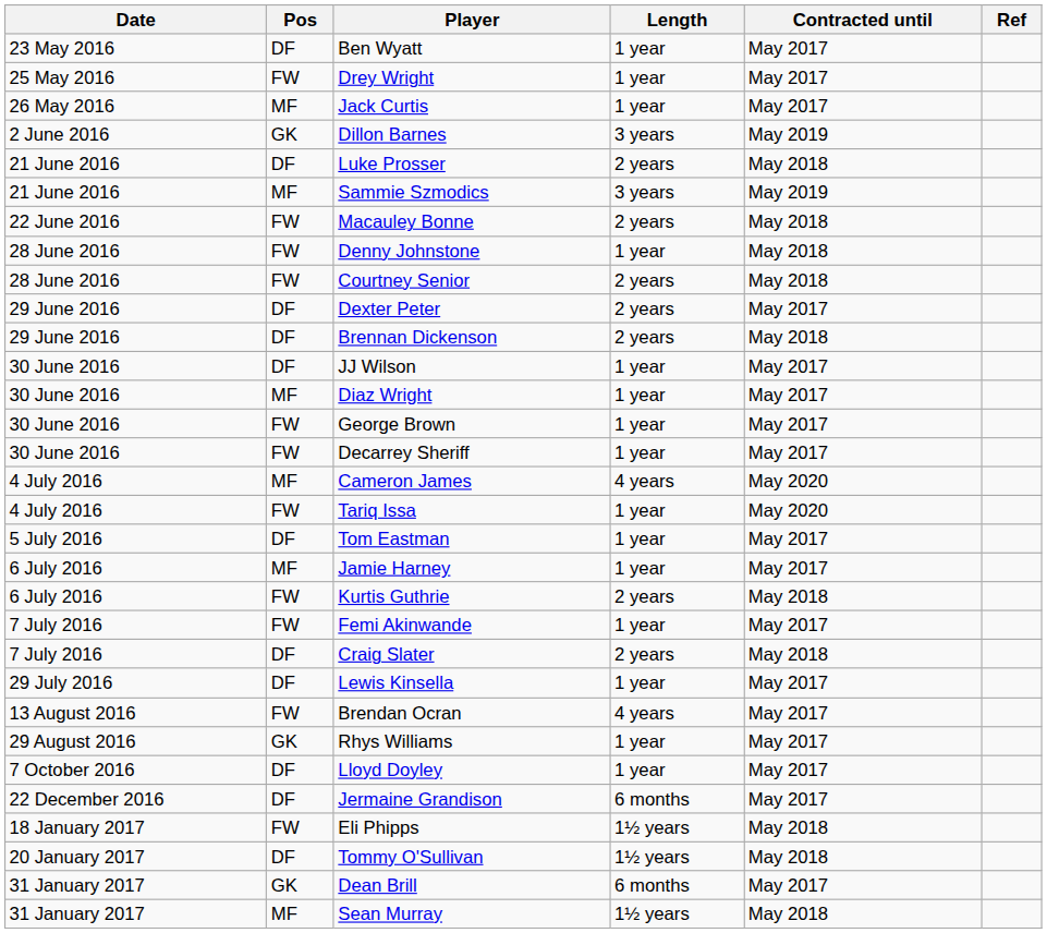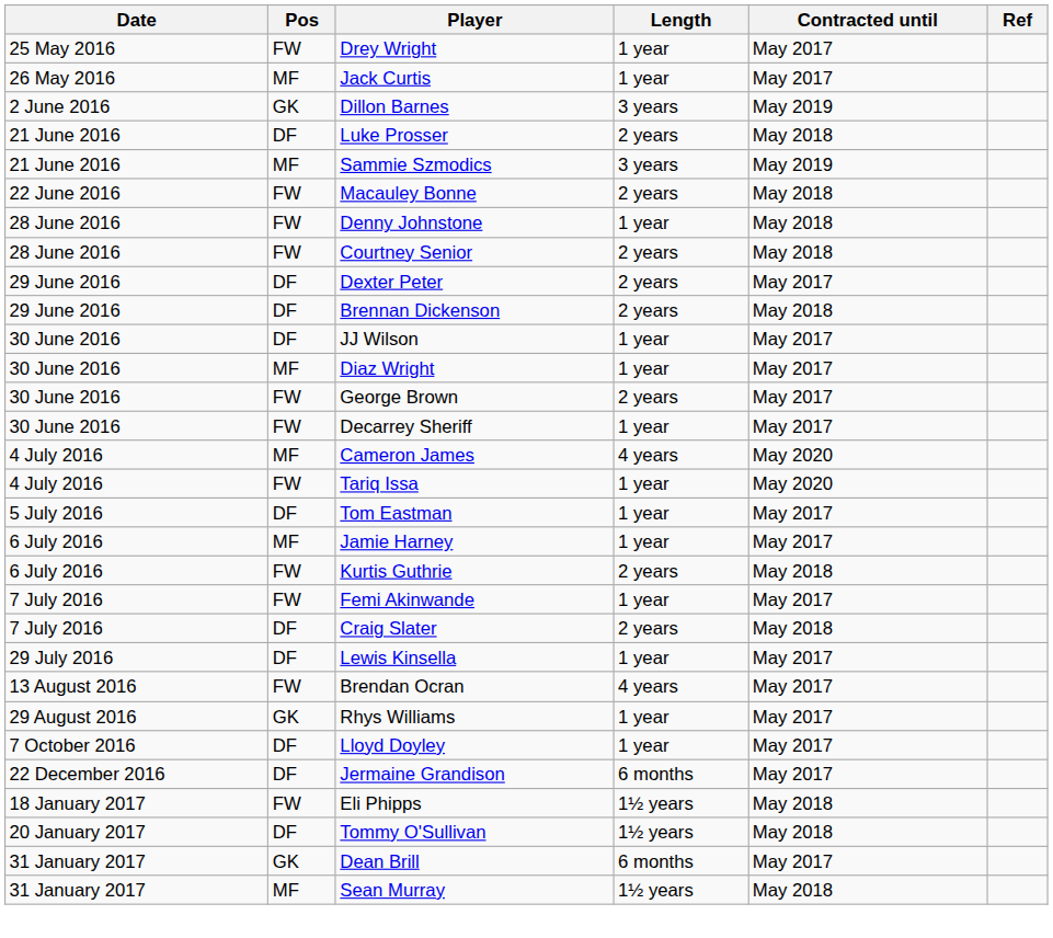 <table width=98% class="wikitable" style="text-align:center; font-size:95%; text-align:left">
 <tr>
 <th>Date</th>
 <th>Pos</th>
 <th>Player</th>
 <th>Length</th>
 <th>Contracted until</th>
 <th>Ref</th>
-</tr>
-<tr>
-<td>23 May 2016</td>
-<td>DF</td>
-<td> Ben Wyatt</td>
-<td>1 year</td>
-<td>May 2017</td>
-<td></td>
 </tr>
 <tr>
 <td>25 May 2016</td>
 <td>FW</td>
 <td> <a href='#'>Drey Wright</a></td>
 <td>1 year</td>
 <td>May 2017</td>
 <td></td>
 </tr>
 <tr>
 <td>26 May 2016</td>
 <td>MF</td>
 <td> <a href='#'>Jack Curtis</a></td>
 <td>1 year</td>
 <td>May 2017</td>
 <td></td>
 </tr>
 <tr>
 <td>2 June 2016</td>
 <td>GK</td>
 <td> <a href='#'>Dillon Barnes</a></td>
 <td>3 years</td>
 <td>May 2019</td>
 <td></td>
 </tr>
 <tr>
 <td>21 June 2016</td>
 <td>DF</td>
 <td> <a href='#'>Luke Prosser</a></td>
 <td>2 years</td>
 <td>May 2018</td>
 <td></td>
 </tr>
 <tr>
 <td>21 June 2016</td>
 <td>MF</td>
 <td> <a href='#'>Sammie Szmodics</a></td>
 <td>3 years</td>
 <td>May 2019</td>
 <td></td>
 </tr>
 <tr>
 <td>22 June 2016</td>
 <td>FW</td>
 <td> <a href='#'>Macauley Bonne</a></td>
 <td>2 years</td>
 <td>May 2018</td>
 <td></td>
 </tr>
 <tr>
 <td>28 June 2016</td>
 <td>FW</td>
 <td> <a href='#'>Denny Johnstone</a></td>
 <td>1 year</td>
 <td>May 2018</td>
 <td></td>
 </tr>
 <tr>
 <td>28 June 2016</td>
 <td>FW</td>
 <td> <a href='#'>Courtney Senior</a></td>
 <td>2 years</td>
 <td>May 2018</td>
 <td></td>
 </tr>
 <tr>
 <td>29 June 2016</td>
 <td>DF</td>
 <td> <a href='#'>Dexter Peter</a></td>
 <td>2 years</td>
 <td>May 2017</td>
 <td></td>
 </tr>
 <tr>
 <td>29 June 2016</td>
 <td>DF</td>
 <td> <a href='#'>Brennan Dickenson</a></td>
 <td>2 years</td>
 <td>May 2018</td>
 <td></td>
 </tr>
 <tr>
 <td>30 June 2016</td>
 <td>DF</td>
 <td> JJ Wilson</td>
 <td>1 year</td>
 <td>May 2017</td>
 <td></td>
 </tr>
 <tr>
 <td>30 June 2016</td>
 <td>MF</td>
 <td> <a href='#'>Diaz Wright</a></td>
 <td>1 year</td>
 <td>May 2017</td>
 <td></td>
 </tr>
 <tr>
 <td>30 June 2016</td>
 <td>FW</td>
 <td> George Brown</td>
-<td>1 year</td>
+<td>2 years</td>
 <td>May 2017</td>
 <td></td>
 </tr>
 <tr>
 <td>30 June 2016</td>
 <td>FW</td>
 <td> Decarrey Sheriff</td>
 <td>1 year</td>
 <td>May 2017</td>
 <td></td>
 </tr>
 <tr>
 <td>4 July 2016</td>
 <td>MF</td>
 <td> <a href='#'>Cameron James</a></td>
 <td>4 years</td>
 <td>May 2020</td>
 <td></td>
 </tr>
 <tr>
 <td>4 July 2016</td>
 <td>FW</td>
 <td> <a href='#'>Tariq Issa</a></td>
 <td>1 year</td>
 <td>May 2020</td>
 <td></td>
 </tr>
 <tr>
 <td>5 July 2016</td>
 <td>DF</td>
 <td> <a href='#'>Tom Eastman</a></td>
 <td>1 year</td>
 <td>May 2017</td>
 <td></td>
 </tr>
 <tr>
 <td>6 July 2016</td>
 <td>MF</td>
 <td> <a href='#'>Jamie Harney</a></td>
 <td>1 year</td>
 <td>May 2017</td>
 <td></td>
 </tr>
 <tr>
 <td>6 July 2016</td>
 <td>FW</td>
 <td> <a href='#'>Kurtis Guthrie</a></td>
 <td>2 years</td>
 <td>May 2018</td>
 <td></td>
 </tr>
 <tr>
 <td>7 July 2016</td>
 <td>FW</td>
 <td> <a href='#'>Femi Akinwande</a></td>
 <td>1 year</td>
 <td>May 2017</td>
 <td></td>
 </tr>
 <tr>
 <td>7 July 2016</td>
 <td>DF</td>
 <td> <a href='#'>Craig Slater</a></td>
 <td>2 years</td>
 <td>May 2018</td>
 <td></td>
 </tr>
 <tr>
 <td>29 July 2016</td>
 <td>DF</td>
 <td> <a href='#'>Lewis Kinsella</a></td>
 <td>1 year</td>
 <td>May 2017</td>
 <td></td>
 </tr>
 <tr>
 <td>13 August 2016</td>
 <td>FW</td>
 <td> Brendan Ocran</td>
 <td>4 years</td>
 <td>May 2017</td>
 <td></td>
 </tr>
 <tr>
 <td>29 August 2016</td>
 <td>GK</td>
 <td> Rhys Williams</td>
 <td>1 year</td>
 <td>May 2017</td>
 <td></td>
 </tr>
 <tr>
 <td>7 October 2016</td>
 <td>DF</td>
 <td> <a href='#'>Lloyd Doyley</a></td>
 <td>1 year</td>
 <td>May 2017</td>
 <td></td>
 </tr>
 <tr>
 <td>22 December 2016</td>
 <td>DF</td>
 <td> <a href='#'>Jermaine Grandison</a></td>
 <td>6 months</td>
 <td>May 2017</td>
 <td></td>
 </tr>
 <tr>
 <td>18 January 2017</td>
 <td>FW</td>
 <td> Eli Phipps</td>
 <td>1½ years</td>
 <td>May 2018</td>
 <td></td>
 </tr>
 <tr>
 <td>20 January 2017</td>
 <td>DF</td>
 <td> <a href='#'>Tommy O'Sullivan</a></td>
 <td>1½ years</td>
 <td>May 2018</td>
 <td></td>
 </tr>
 <tr>
 <td>31 January 2017</td>
 <td>GK</td>
 <td> <a href='#'>Dean Brill</a></td>
 <td>6 months</td>
 <td>May 2017</td>
 <td></td>
 </tr>
 <tr>
 <td>31 January 2017</td>
 <td>MF</td>
 <td> <a href='#'>Sean Murray</a></td>
 <td>1½ years</td>
 <td>May 2018</td>
 <td></td>
 </tr>
 </table>
